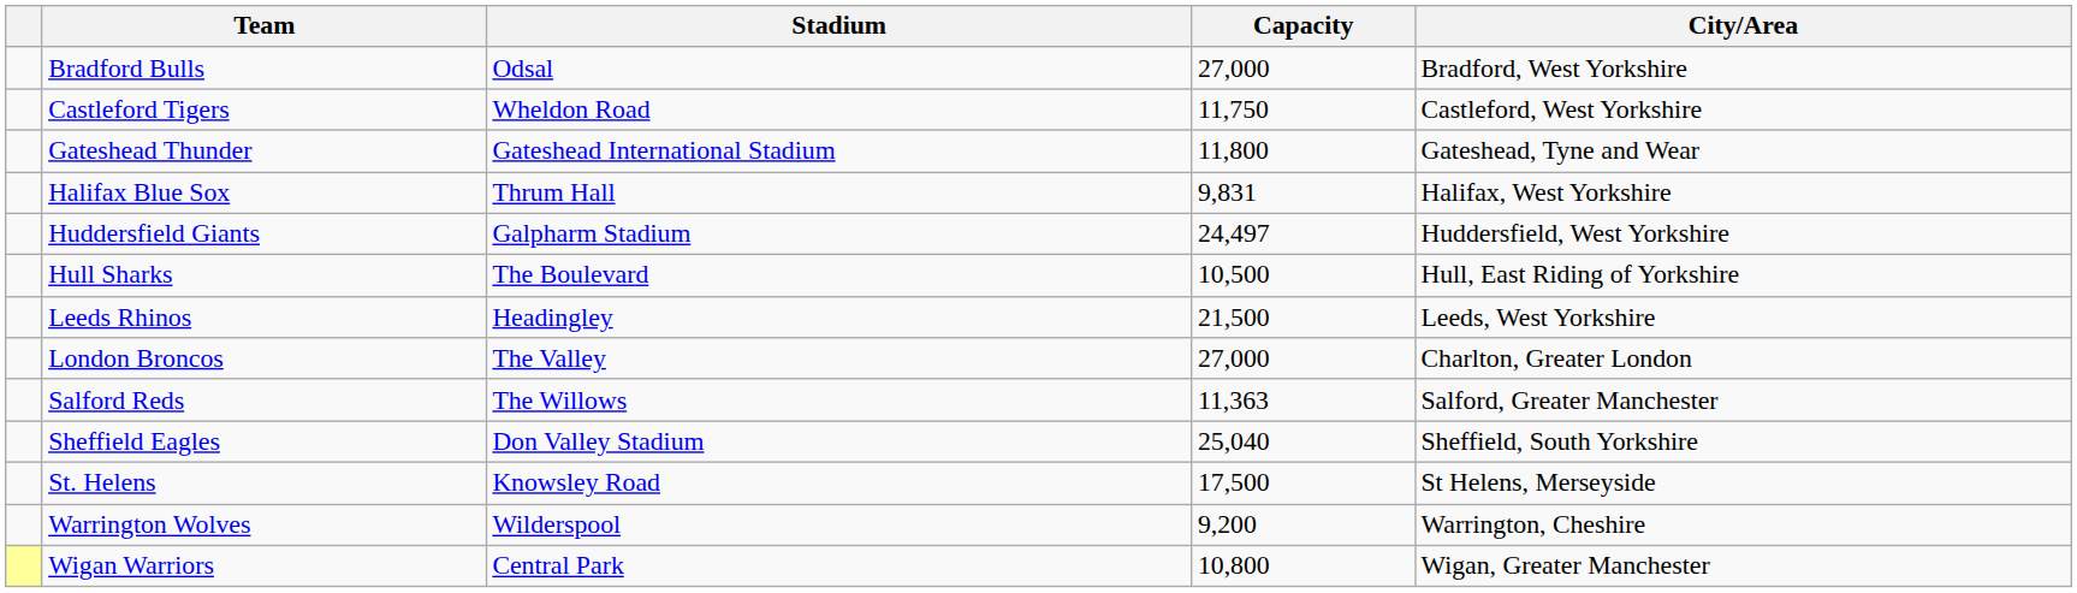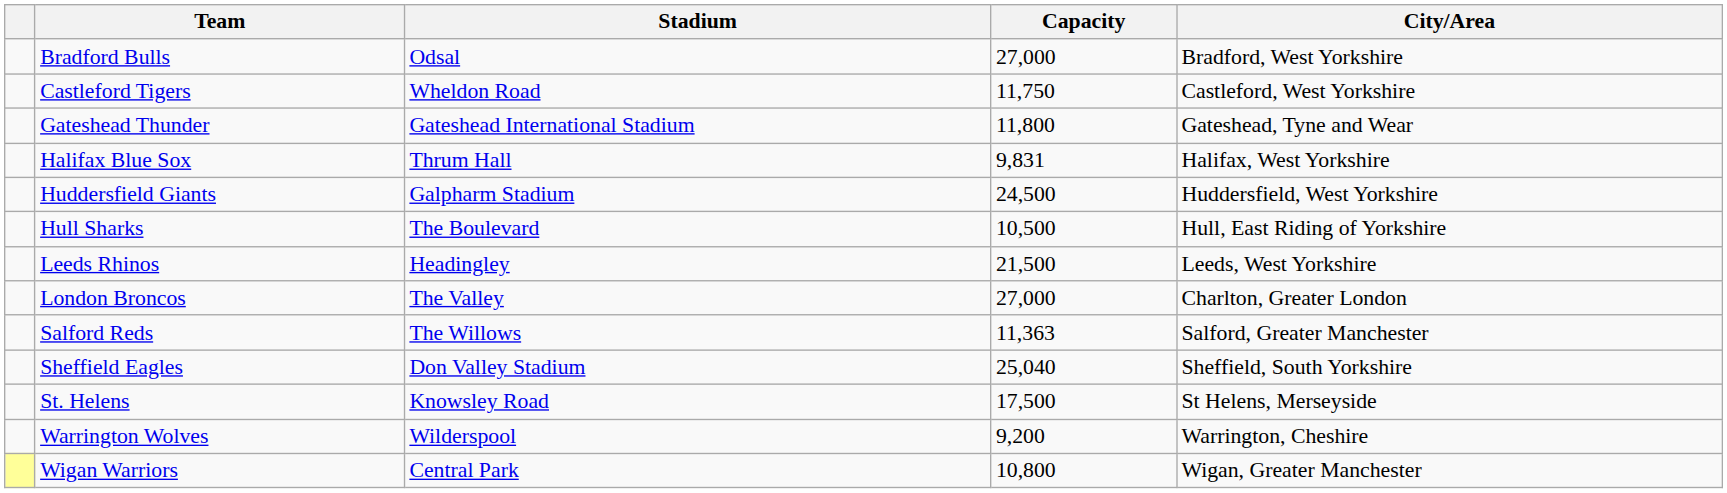 <table style="width:100%;" class="wikitable sortable">
 <tr>
 <th></th>
 <th>Team</th>
 <th>Stadium</th>
 <th>Capacity</th>
 <th>City/Area</th>
 </tr>
 <tr>
 <td></td>
 <td> <a href='#'>Bradford Bulls</a></td>
 <td><a href='#'>Odsal</a></td>
 <td>27,000</td>
 <td>Bradford, West Yorkshire</td>
 </tr>
 <tr>
 <td></td>
 <td> <a href='#'>Castleford Tigers</a></td>
 <td><a href='#'>Wheldon Road</a></td>
 <td>11,750</td>
 <td>Castleford, West Yorkshire</td>
 </tr>
 <tr>
 <td></td>
 <td> <a href='#'>Gateshead Thunder</a></td>
 <td><a href='#'>Gateshead International Stadium</a></td>
 <td>11,800</td>
 <td>Gateshead, Tyne and Wear</td>
 </tr>
 <tr>
 <td></td>
 <td> <a href='#'>Halifax Blue Sox</a></td>
 <td><a href='#'>Thrum Hall</a></td>
 <td>9,831</td>
 <td>Halifax, West Yorkshire</td>
 </tr>
 <tr>
 <td></td>
 <td> <a href='#'>Huddersfield Giants</a></td>
 <td><a href='#'>Galpharm Stadium</a></td>
-<td>24,497</td>
+<td>24,500</td>
 <td>Huddersfield, West Yorkshire</td>
 </tr>
 <tr>
 <td></td>
 <td> <a href='#'>Hull Sharks</a></td>
 <td><a href='#'>The Boulevard</a></td>
 <td>10,500</td>
 <td>Hull, East Riding of Yorkshire</td>
 </tr>
 <tr>
 <td></td>
 <td> <a href='#'>Leeds Rhinos</a></td>
 <td><a href='#'>Headingley</a></td>
 <td>21,500</td>
 <td>Leeds, West Yorkshire</td>
 </tr>
 <tr>
 <td></td>
 <td> <a href='#'>London Broncos</a></td>
 <td><a href='#'>The Valley</a></td>
 <td>27,000</td>
 <td>Charlton, Greater London</td>
 </tr>
 <tr>
 <td></td>
 <td> <a href='#'>Salford Reds</a></td>
 <td><a href='#'>The Willows</a></td>
 <td>11,363</td>
 <td>Salford, Greater Manchester</td>
 </tr>
 <tr>
 <td></td>
 <td> <a href='#'>Sheffield Eagles</a></td>
 <td><a href='#'>Don Valley Stadium</a></td>
 <td>25,040</td>
 <td>Sheffield, South Yorkshire</td>
 </tr>
 <tr>
 <td></td>
 <td> <a href='#'>St. Helens</a></td>
 <td><a href='#'>Knowsley Road</a></td>
 <td>17,500</td>
 <td>St Helens, Merseyside</td>
 </tr>
 <tr>
 <td></td>
 <td> <a href='#'>Warrington Wolves</a></td>
 <td><a href='#'>Wilderspool</a></td>
 <td>9,200</td>
 <td>Warrington, Cheshire</td>
 </tr>
 <tr>
 <td style="background:#ff9; width:15px;"></td>
 <td> <a href='#'>Wigan Warriors</a></td>
 <td><a href='#'>Central Park</a></td>
 <td>10,800</td>
 <td>Wigan, Greater Manchester</td>
 </tr>
 </table>
